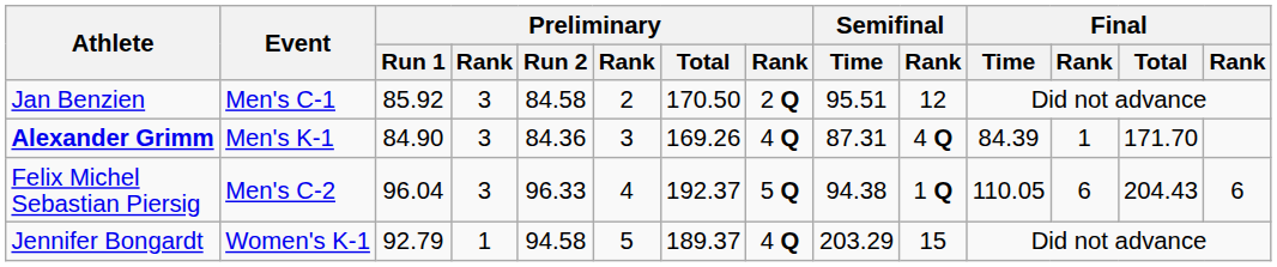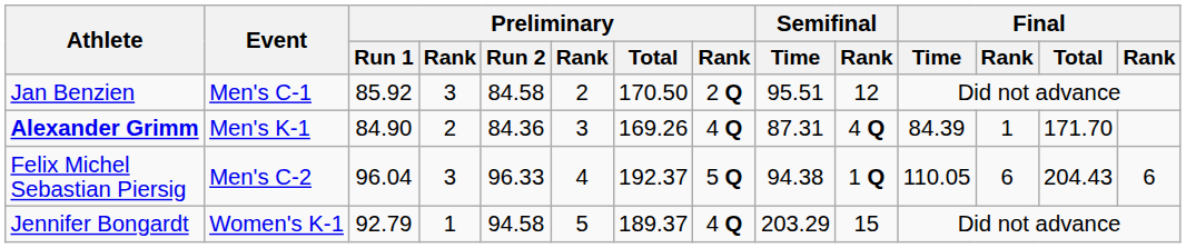 <table class="wikitable" style="font-size:90%">
 <tr>
 <th rowspan="2">Athlete</th>
 <th rowspan="2">Event</th>
 <th colspan="6">Preliminary</th>
 <th colspan="2">Semifinal</th>
 <th colspan="4">Final</th>
 </tr>
 <tr style="font-size:95%">
 <th>Run 1</th>
 <th>Rank</th>
 <th>Run 2</th>
 <th>Rank</th>
 <th>Total</th>
 <th>Rank</th>
 <th>Time</th>
 <th>Rank</th>
 <th>Time</th>
 <th>Rank</th>
 <th>Total</th>
 <th>Rank</th>
 </tr>
 <tr align=center>
 <td align=left><a href='#'>Jan Benzien</a></td>
 <td align=left><a href='#'>Men's C-1</a></td>
 <td>85.92</td>
 <td>3</td>
 <td>84.58</td>
 <td>2</td>
 <td>170.50</td>
 <td>2 <strong>Q</strong></td>
 <td>95.51</td>
 <td>12</td>
 <td colspan=4>Did not advance</td>
 </tr>
 <tr align=center>
 <td align=left><strong><a href='#'>Alexander Grimm</a></strong></td>
 <td align=left><a href='#'>Men's K-1</a></td>
 <td>84.90</td>
-<td>3</td>
+<td>2</td>
 <td>84.36</td>
 <td>3</td>
 <td>169.26</td>
 <td>4 <strong>Q</strong></td>
 <td>87.31</td>
 <td>4 <strong>Q</strong></td>
 <td>84.39</td>
 <td>1</td>
 <td>171.70</td>
 <td></td>
 </tr>
 <tr align=center>
 <td align=left><a href='#'>Felix Michel</a><br><a href='#'>Sebastian Piersig</a></td>
 <td align=left><a href='#'>Men's C-2</a></td>
 <td>96.04</td>
 <td>3</td>
 <td>96.33</td>
 <td>4</td>
 <td>192.37</td>
 <td>5 <strong>Q</strong></td>
 <td>94.38</td>
 <td>1 <strong>Q</strong></td>
 <td>110.05</td>
 <td>6</td>
 <td>204.43</td>
 <td>6</td>
 </tr>
 <tr align=center>
 <td align=left><a href='#'>Jennifer Bongardt</a></td>
 <td align=left><a href='#'>Women's K-1</a></td>
 <td>92.79</td>
 <td>1</td>
 <td>94.58</td>
 <td>5</td>
 <td>189.37</td>
 <td>4 <strong>Q</strong></td>
 <td>203.29</td>
 <td>15</td>
 <td colspan=4>Did not advance</td>
 </tr>
 </table>
